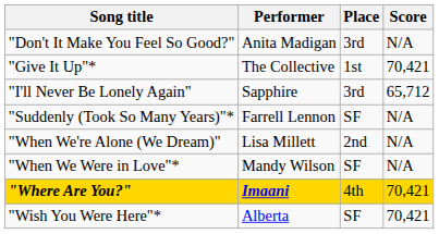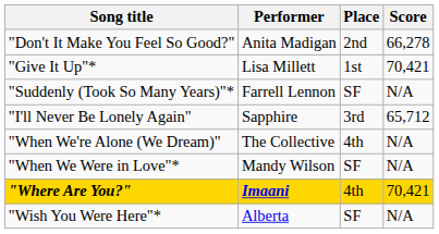 <table class="sortable wikitable">
 <tr>
 <th>Song title</th>
 <th>Performer</th>
 <th>Place</th>
 <th>Score</th>
 </tr>
 <tr>
 <td>"Don't It Make You Feel So Good?"</td>
 <td>Anita Madigan</td>
-<td>3rd</td>
-<td>N/A</td>
+<td>2nd</td>
+<td>66,278</td>
 </tr>
 <tr>
 <td>"Give It Up"*</td>
-<td>The Collective</td>
+<td>Lisa Millett</td>
 <td>1st</td>
 <td>70,421</td>
+</tr>
+<tr>
+<td>"Suddenly (Took So Many Years)"*</td>
+<td>Farrell Lennon</td>
+<td>SF</td>
+<td>N/A</td>
 </tr>
 <tr>
 <td>"I'll Never Be Lonely Again"</td>
 <td>Sapphire</td>
 <td>3rd</td>
 <td>65,712</td>
 </tr>
 <tr>
-<td>"Suddenly (Took So Many Years)"*</td>
-<td>Farrell Lennon</td>
-<td>SF</td>
-<td>N/A</td>
-</tr>
-<tr>
 <td>"When We're Alone (We Dream)"</td>
-<td>Lisa Millett</td>
-<td>2nd</td>
+<td>The Collective</td>
+<td>4th</td>
 <td>N/A</td>
 </tr>
 <tr>
 <td>"When We Were in Love"*</td>
 <td>Mandy Wilson</td>
 <td>SF</td>
 <td>N/A</td>
 </tr>
 <tr style="background:gold;">
 <td><strong><em>"Where Are You?"</em></strong></td>
 <td><strong><em><a href='#'>Imaani</a></em></strong></td>
 <td>4th</td>
 <td>70,421</td>
 </tr>
 <tr>
 <td>"Wish You Were Here"*</td>
 <td><a href='#'>Alberta</a></td>
 <td>SF</td>
-<td>70,421</td>
+<td>N/A</td>
 </tr>
 </table>
